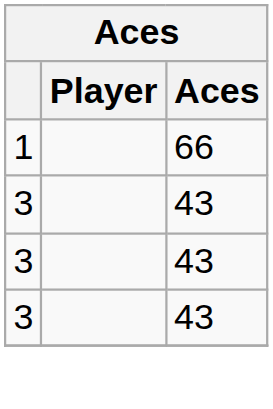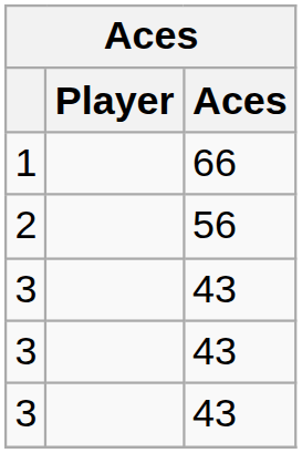 <table class="wikitable">
 <tr>
 <th colspan="3">Aces</th>
 </tr>
 <tr>
 <th></th>
 <th>Player</th>
 <th>Aces</th>
 </tr>
 <tr>
 <td>1</td>
 <td></td>
 <td>66</td>
+</tr>
+<tr>
+<td>2</td>
+<td></td>
+<td>56</td>
 </tr>
 <tr>
 <td>3</td>
 <td></td>
 <td>43</td>
 </tr>
 <tr>
 <td>3</td>
 <td></td>
 <td>43</td>
 </tr>
 <tr>
 <td>3</td>
 <td></td>
 <td>43</td>
 </tr>
 <tr>
 </tr>
 </table>
